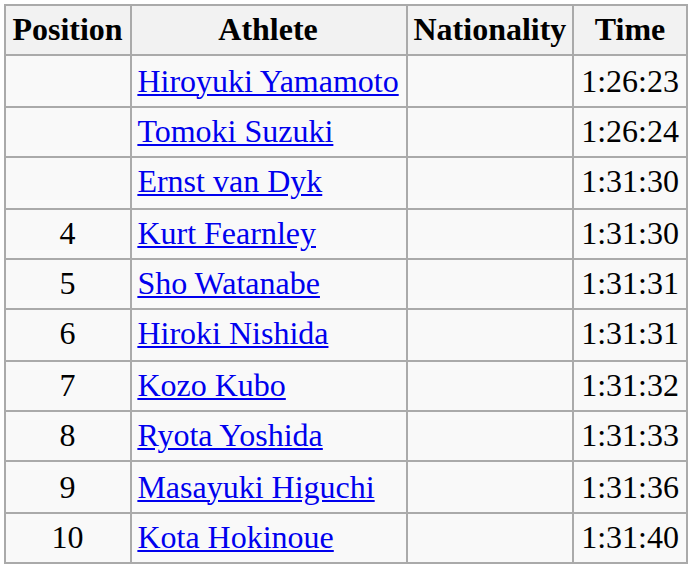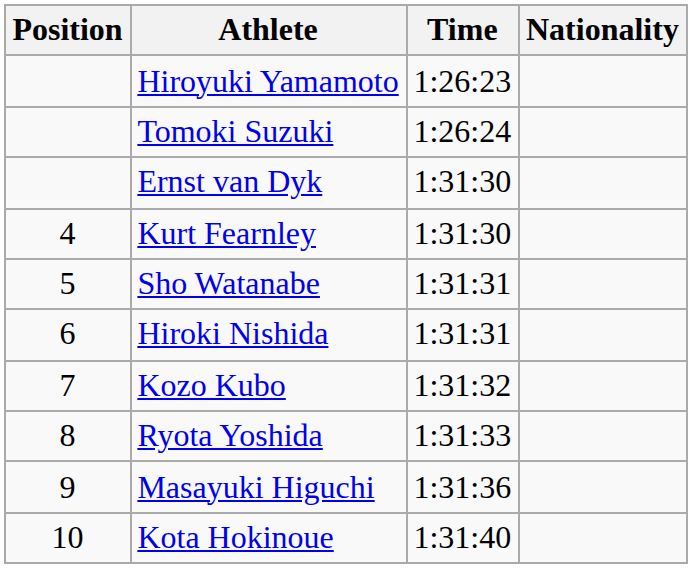 <table class="wikitable sortable">
 <tr>
 <th>Position</th>
 <th>Athlete</th>
+<th>Time</th>
 <th>Nationality</th>
-<th>Time</th>
 </tr>
 <tr>
 <td align=center></td>
 <td><a href='#'>Hiroyuki Yamamoto</a></td>
+<td>1:26:23</td>
 <td></td>
-<td>1:26:23</td>
 </tr>
 <tr>
 <td align=center></td>
 <td><a href='#'>Tomoki Suzuki</a></td>
+<td>1:26:24</td>
 <td></td>
-<td>1:26:24</td>
 </tr>
 <tr>
 <td align=center></td>
 <td><a href='#'>Ernst van Dyk</a></td>
+<td>1:31:30</td>
 <td></td>
-<td>1:31:30</td>
 </tr>
 <tr>
 <td align=center>4</td>
 <td><a href='#'>Kurt Fearnley</a></td>
+<td>1:31:30</td>
 <td></td>
-<td>1:31:30</td>
 </tr>
 <tr>
 <td align=center>5</td>
 <td><a href='#'>Sho Watanabe</a></td>
+<td>1:31:31</td>
 <td></td>
-<td>1:31:31</td>
 </tr>
 <tr>
 <td align=center>6</td>
 <td><a href='#'>Hiroki Nishida</a></td>
+<td>1:31:31</td>
 <td></td>
-<td>1:31:31</td>
 </tr>
 <tr>
 <td align=center>7</td>
 <td><a href='#'>Kozo Kubo</a></td>
+<td>1:31:32</td>
 <td></td>
-<td>1:31:32</td>
 </tr>
 <tr>
 <td align=center>8</td>
 <td><a href='#'>Ryota Yoshida</a></td>
+<td>1:31:33</td>
 <td></td>
-<td>1:31:33</td>
 </tr>
 <tr>
 <td align=center>9</td>
 <td><a href='#'>Masayuki Higuchi</a></td>
+<td>1:31:36</td>
 <td></td>
-<td>1:31:36</td>
 </tr>
 <tr>
 <td align=center>10</td>
 <td><a href='#'>Kota Hokinoue</a></td>
+<td>1:31:40</td>
 <td></td>
-<td>1:31:40</td>
 </tr>
 </table>
